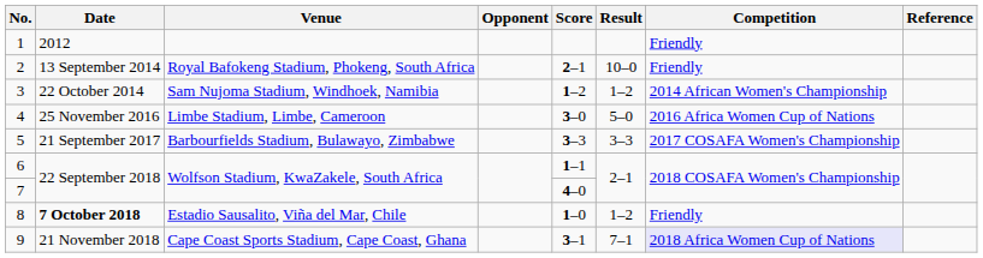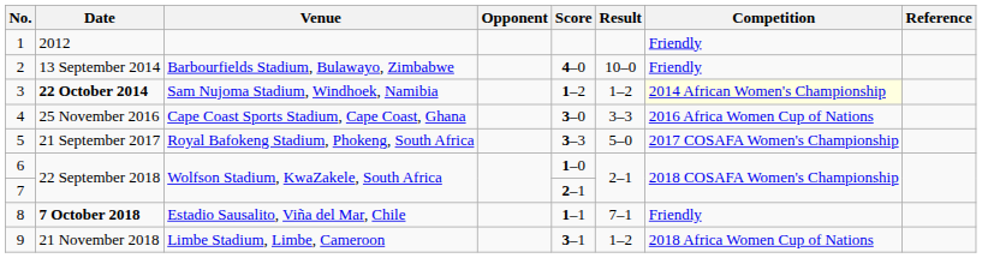 <table class="wikitable">
 <tr>
 <th>No.</th>
 <th>Date</th>
 <th>Venue</th>
 <th>Opponent</th>
 <th>Score</th>
 <th>Result</th>
 <th>Competition</th>
 <th>Reference</th>
 </tr>
 <tr>
 <td align=center>1</td>
 <td>2012</td>
 <td></td>
 <td></td>
 <td align=center></td>
 <td align=center></td>
 <td><a href='#'>Friendly</a></td>
 <td></td>
 </tr>
 <tr>
 <td align=center>2</td>
 <td>13 September 2014</td>
-<td><a href='#'>Royal Bafokeng Stadium</a>, <a href='#'>Phokeng</a>, <a href='#'>South Africa</a></td>
+<td><a href='#'>Barbourfields Stadium</a>, <a href='#'>Bulawayo</a>, <a href='#'>Zimbabwe</a></td>
 <td></td>
-<td align=center><strong>2</strong>–1</td>
+<td align=center><strong>4</strong>–0</td>
 <td align=center>10–0</td>
 <td><a href='#'>Friendly</a></td>
 <td></td>
 </tr>
 <tr>
 <td align=center>3</td>
-<td>22 October 2014</td>
+<td><strong>22 October 2014</strong></td>
 <td><a href='#'>Sam Nujoma Stadium</a>, <a href='#'>Windhoek</a>, <a href='#'>Namibia</a></td>
 <td></td>
 <td align=center><strong>1</strong>–2</td>
 <td align=center>1–2</td>
-<td><a href='#'>2014 African Women's Championship</a></td>
+<td style="background: lightyellow;"><a href='#'>2014 African Women's Championship</a></td>
 <td></td>
 </tr>
 <tr>
 <td align=center>4</td>
 <td>25 November 2016</td>
-<td><a href='#'>Limbe Stadium</a>, <a href='#'>Limbe</a>, <a href='#'>Cameroon</a></td>
+<td><a href='#'>Cape Coast Sports Stadium</a>, <a href='#'>Cape Coast</a>, <a href='#'>Ghana</a></td>
 <td></td>
 <td align=center><strong>3</strong>–0</td>
-<td align=center>5–0</td>
+<td align=center>3–3</td>
 <td><a href='#'>2016 Africa Women Cup of Nations</a></td>
 <td></td>
 </tr>
 <tr>
 <td align=center>5</td>
 <td>21 September 2017</td>
-<td><a href='#'>Barbourfields Stadium</a>, <a href='#'>Bulawayo</a>, <a href='#'>Zimbabwe</a></td>
+<td><a href='#'>Royal Bafokeng Stadium</a>, <a href='#'>Phokeng</a>, <a href='#'>South Africa</a></td>
 <td></td>
 <td align=center><strong>3</strong>–3</td>
-<td align=center>3–3</td>
+<td align=center>5–0</td>
 <td><a href='#'>2017 COSAFA Women's Championship</a></td>
 <td></td>
 </tr>
 <tr>
 <td align=center>6</td>
 <td rowspan=2>22 September 2018</td>
 <td rowspan=2><a href='#'>Wolfson Stadium</a>, <a href='#'>KwaZakele</a>, <a href='#'>South Africa</a></td>
 <td rowspan=2></td>
-<td align=center><strong>1</strong>–1</td>
+<td align=center><strong>1</strong>–0</td>
 <td align=center rowspan=2>2–1</td>
 <td rowspan=2><a href='#'>2018 COSAFA Women's Championship</a></td>
 <td rowspan=2></td>
 </tr>
 <tr>
 <td align=center>7</td>
-<td align=center><strong>4</strong>–0</td>
+<td align=center><strong>2</strong>–1</td>
 </tr>
 <tr>
 <td align=center>8</td>
 <td><strong>7 October 2018</strong></td>
 <td><a href='#'>Estadio Sausalito</a>, <a href='#'>Viña del Mar</a>, <a href='#'>Chile</a></td>
 <td></td>
-<td align=center><strong>1</strong>–0</td>
-<td align=center>1–2</td>
+<td align=center><strong>1</strong>–1</td>
+<td align=center>7–1</td>
 <td><a href='#'>Friendly</a></td>
 <td></td>
 </tr>
 <tr>
 <td align=center>9</td>
 <td>21 November 2018</td>
-<td><a href='#'>Cape Coast Sports Stadium</a>, <a href='#'>Cape Coast</a>, <a href='#'>Ghana</a></td>
+<td><a href='#'>Limbe Stadium</a>, <a href='#'>Limbe</a>, <a href='#'>Cameroon</a></td>
 <td></td>
 <td align=center><strong>3</strong>–1</td>
-<td align=center>7–1</td>
-<td style="background: lavender;"><a href='#'>2018 Africa Women Cup of Nations</a></td>
+<td align=center>1–2</td>
+<td><a href='#'>2018 Africa Women Cup of Nations</a></td>
 <td></td>
 </tr>
 </table>
